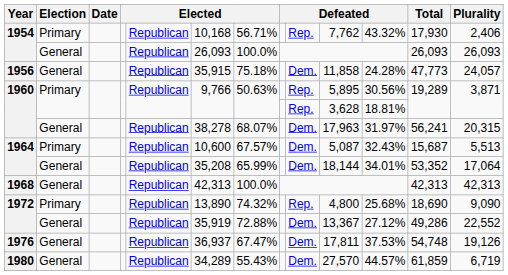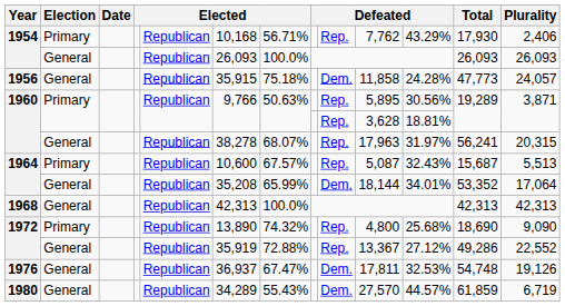 <table class=wikitable>
 <tr>
 <th>Year</th>
 <th>Election</th>
 <th>Date</th>
 <th ! colspan="4">Elected</th>
 <th ! colspan="4">Defeated</th>
 <th>Total</th>
 <th>Plurality</th>
 </tr>
 <tr>
 <th rowspan="2" valign="top">1954</th>
 <td valign="top">Primary</td>
 <td valign="top"></td>
 <td valign="top"></td>
 <td valign="top" ><a href='#'>Republican</a></td>
 <td valign="top" align="right">10,168</td>
 <td valign="top" align="right">56.71%</td>
 <td valign="top"></td>
 <td valign="top" ><a href='#'>Rep.</a></td>
 <td valign="top" align="right">7,762</td>
-<td valign="top" align="right">43.32%</td>
+<td valign="top" align="right">43.29%</td>
 <td valign="top" align="right">17,930</td>
 <td valign="top" align="right">2,406</td>
 </tr>
 <tr>
 <td valign="top">General</td>
 <td valign="top"></td>
 <td valign="top"></td>
 <td valign="top" ><a href='#'>Republican</a></td>
 <td valign="top" align="right">26,093</td>
 <td valign="top" align="right">100.0%</td>
 <td valign="top" colspan="4"></td>
 <td valign="top" align="right">26,093</td>
 <td valign="top" align="right">26,093</td>
 </tr>
 <tr>
 <th valign="top">1956</th>
 <td valign="top">General</td>
 <td valign="top"></td>
 <td valign="top"></td>
 <td valign="top" ><a href='#'>Republican</a></td>
 <td valign="top" align="right">35,915</td>
 <td valign="top" align="right">75.18%</td>
 <td valign="top"></td>
 <td valign="top" ><a href='#'>Dem.</a></td>
 <td valign="top" align="right">11,858</td>
 <td valign="top" align="right">24.28%</td>
 <td valign="top" align="right">47,773</td>
 <td valign="top" align="right">24,057</td>
 </tr>
 <tr>
 <th rowspan="3" valign="top">1960</th>
 <td rowspan="2" valign="top">Primary</td>
 <td rowspan="2" valign="top"></td>
 <td rowspan="2" valign="top"></td>
 <td rowspan="2" valign="top" ><a href='#'>Republican</a></td>
 <td rowspan="2" valign="top" align="right">9,766</td>
 <td rowspan="2" valign="top" align="right">50.63%</td>
 <td valign="top"></td>
 <td valign="top" ><a href='#'>Rep.</a></td>
 <td valign="top" align="right">5,895</td>
 <td valign="top" align="right">30.56%</td>
 <td rowspan="2" valign="top" align="right">19,289</td>
 <td rowspan="2" valign="top" align="right">3,871</td>
 </tr>
 <tr>
 <td valign="top"></td>
 <td valign="top" ><a href='#'>Rep.</a></td>
 <td valign="top" align="right">3,628</td>
 <td valign="top" align="right">18.81%</td>
 </tr>
 <tr>
 <td valign="top">General</td>
 <td valign="top"></td>
 <td valign="top"></td>
 <td valign="top" ><a href='#'>Republican</a></td>
 <td valign="top" align="right">38,278</td>
 <td valign="top" align="right">68.07%</td>
 <td valign="top"></td>
-<td valign="top" ><a href='#'>Dem.</a></td>
+<td valign="top" ><a href='#'>Rep.</a></td>
 <td valign="top" align="right">17,963</td>
 <td valign="top" align="right">31.97%</td>
 <td valign="top" align="right">56,241</td>
 <td valign="top" align="right">20,315</td>
 </tr>
 <tr>
 <th rowspan="2" valign="top">1964</th>
 <td valign="top">Primary</td>
 <td valign="top"></td>
 <td valign="top"></td>
 <td valign="top" ><a href='#'>Republican</a></td>
 <td valign="top" align="right">10,600</td>
 <td valign="top" align="right">67.57%</td>
 <td valign="top"></td>
-<td valign="top" ><a href='#'>Dem.</a></td>
+<td valign="top" ><a href='#'>Rep.</a></td>
 <td valign="top" align="right">5,087</td>
 <td valign="top" align="right">32.43%</td>
 <td valign="top" align="right">15,687</td>
 <td valign="top" align="right">5,513</td>
 </tr>
 <tr>
 <td valign="top">General</td>
 <td valign="top"></td>
 <td valign="top"></td>
 <td valign="top" ><a href='#'>Republican</a></td>
 <td valign="top" align="right">35,208</td>
 <td valign="top" align="right">65.99%</td>
 <td valign="top"></td>
 <td valign="top" ><a href='#'>Dem.</a></td>
 <td valign="top" align="right">18,144</td>
 <td valign="top" align="right">34.01%</td>
 <td valign="top" align="right">53,352</td>
 <td valign="top" align="right">17,064</td>
 </tr>
 <tr>
 <th valign="top">1968</th>
 <td valign="top">General</td>
 <td valign="top"></td>
 <td valign="top"></td>
 <td valign="top" ><a href='#'>Republican</a></td>
 <td valign="top" align="right">42,313</td>
 <td valign="top" align="right">100.0%</td>
 <td valign="top" colspan="4"></td>
 <td valign="top" align="right">42,313</td>
 <td valign="top" align="right">42,313</td>
 </tr>
 <tr>
 <th rowspan="2" valign="top">1972</th>
 <td valign="top">Primary</td>
 <td valign="top"></td>
 <td valign="top"></td>
 <td valign="top" ><a href='#'>Republican</a></td>
 <td valign="top" align="right">13,890</td>
 <td valign="top" align="right">74.32%</td>
 <td valign="top"></td>
 <td valign="top" ><a href='#'>Rep.</a></td>
 <td valign="top" align="right">4,800</td>
 <td valign="top" align="right">25.68%</td>
 <td valign="top" align="right">18,690</td>
 <td valign="top" align="right">9,090</td>
 </tr>
 <tr>
 <td valign="top">General</td>
 <td valign="top"></td>
 <td valign="top"></td>
 <td valign="top" ><a href='#'>Republican</a></td>
 <td valign="top" align="right">35,919</td>
 <td valign="top" align="right">72.88%</td>
 <td valign="top"></td>
-<td valign="top" ><a href='#'>Dem.</a></td>
+<td valign="top" ><a href='#'>Rep.</a></td>
 <td valign="top" align="right">13,367</td>
 <td valign="top" align="right">27.12%</td>
 <td valign="top" align="right">49,286</td>
 <td valign="top" align="right">22,552</td>
 </tr>
 <tr>
 <th valign="top">1976</th>
 <td valign="top">General</td>
 <td valign="top"></td>
 <td valign="top"></td>
 <td valign="top" ><a href='#'>Republican</a></td>
 <td valign="top" align="right">36,937</td>
 <td valign="top" align="right">67.47%</td>
 <td valign="top"></td>
 <td valign="top" ><a href='#'>Dem.</a></td>
 <td valign="top" align="right">17,811</td>
-<td valign="top" align="right">37.53%</td>
+<td valign="top" align="right">32.53%</td>
 <td valign="top" align="right">54,748</td>
 <td valign="top" align="right">19,126</td>
 </tr>
 <tr>
 <th valign="top">1980</th>
 <td valign="top">General</td>
 <td valign="top"></td>
 <td valign="top"></td>
 <td valign="top" ><a href='#'>Republican</a></td>
 <td valign="top" align="right">34,289</td>
 <td valign="top" align="right">55.43%</td>
 <td valign="top"></td>
 <td valign="top" ><a href='#'>Dem.</a></td>
 <td valign="top" align="right">27,570</td>
 <td valign="top" align="right">44.57%</td>
 <td valign="top" align="right">61,859</td>
 <td valign="top" align="right">6,719</td>
 </tr>
 </table>
